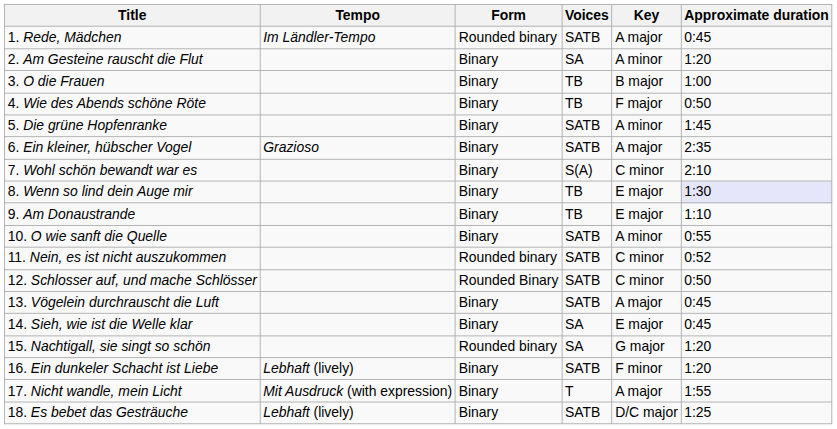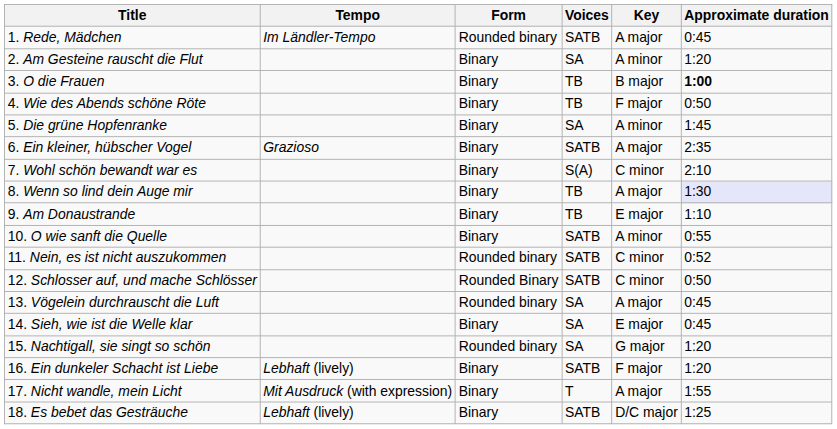 <table class="wikitable">
 <tr>
 <th>Title</th>
 <th>Tempo</th>
 <th>Form</th>
 <th>Voices</th>
 <th>Key</th>
 <th>Approximate duration</th>
 </tr>
 <tr>
 <td>1. <em>Rede, Mädchen</em></td>
 <td><em>Im Ländler-Tempo</em></td>
 <td>Rounded binary</td>
 <td>SATB</td>
 <td>A major</td>
 <td>0:45</td>
 </tr>
 <tr>
 <td>2. <em>Am Gesteine rauscht die Flut</em></td>
 <td></td>
 <td>Binary</td>
 <td>SA</td>
 <td>A minor</td>
 <td>1:20</td>
 </tr>
 <tr>
 <td>3. <em>O die Frauen</em></td>
 <td></td>
 <td>Binary</td>
 <td>TB</td>
 <td>B major</td>
-<td>1:00</td>
+<td><strong>1:00</strong></td>
 </tr>
 <tr>
 <td>4. <em>Wie des Abends schöne Röte</em></td>
 <td></td>
 <td>Binary</td>
 <td>TB</td>
 <td>F major</td>
 <td>0:50</td>
 </tr>
 <tr>
 <td>5. <em>Die grüne Hopfenranke</em></td>
 <td></td>
 <td>Binary</td>
-<td>SATB</td>
+<td>SA</td>
 <td>A minor</td>
 <td>1:45</td>
 </tr>
 <tr>
 <td>6. <em>Ein kleiner, hübscher Vogel</em></td>
 <td><em>Grazioso</em></td>
 <td>Binary</td>
 <td>SATB</td>
 <td>A major</td>
 <td>2:35</td>
 </tr>
 <tr>
 <td>7. <em>Wohl schön bewandt war es</em></td>
 <td></td>
 <td>Binary</td>
 <td>S(A)</td>
 <td>C minor</td>
 <td>2:10</td>
 </tr>
 <tr>
 <td>8. <em>Wenn so lind dein Auge mir</em></td>
 <td></td>
 <td>Binary</td>
 <td>TB</td>
-<td>E major</td>
+<td>A major</td>
 <td style="background: lavender;">1:30</td>
 </tr>
 <tr>
 <td>9. <em>Am Donaustrande</em></td>
 <td></td>
 <td>Binary</td>
 <td>TB</td>
 <td>E major</td>
 <td>1:10</td>
 </tr>
 <tr>
 <td>10. <em>O wie sanft die Quelle</em></td>
 <td></td>
 <td>Binary</td>
 <td>SATB</td>
 <td>A minor</td>
 <td>0:55</td>
 </tr>
 <tr>
 <td>11. <em>Nein, es ist nicht auszukommen</em></td>
 <td></td>
 <td>Rounded binary</td>
 <td>SATB</td>
 <td>C minor</td>
 <td>0:52</td>
 </tr>
 <tr>
 <td>12. <em>Schlosser auf, und mache Schlösser</em></td>
 <td></td>
 <td>Rounded Binary</td>
 <td>SATB</td>
 <td>C minor</td>
 <td>0:50</td>
 </tr>
 <tr>
 <td>13. <em>Vögelein durchrauscht die Luft</em></td>
 <td></td>
-<td>Binary</td>
-<td>SATB</td>
+<td>Rounded binary</td>
+<td>SA</td>
 <td>A major</td>
 <td>0:45</td>
 </tr>
 <tr>
 <td>14. <em>Sieh, wie ist die Welle klar</em></td>
 <td></td>
 <td>Binary</td>
 <td>SA</td>
 <td>E major</td>
 <td>0:45</td>
 </tr>
 <tr>
 <td>15. <em>Nachtigall, sie singt so schön</em></td>
 <td></td>
 <td>Rounded binary</td>
 <td>SA</td>
 <td>G major</td>
 <td>1:20</td>
 </tr>
 <tr>
 <td>16. <em>Ein dunkeler Schacht ist Liebe</em></td>
 <td><em>Lebhaft </em>(lively)</td>
 <td>Binary</td>
 <td>SATB</td>
-<td>F minor</td>
+<td>F major</td>
 <td>1:20</td>
 </tr>
 <tr>
 <td>17. <em>Nicht wandle, mein Licht</em></td>
 <td><em>Mit Ausdruck</em> (with expression)</td>
 <td>Binary</td>
 <td>T</td>
 <td>A major</td>
 <td>1:55</td>
 </tr>
 <tr>
 <td>18. <em>Es bebet das Gesträuche</em></td>
 <td><em>Lebhaft </em>(lively)</td>
 <td>Binary</td>
 <td>SATB</td>
 <td>D/C major</td>
 <td>1:25</td>
 </tr>
 </table>
